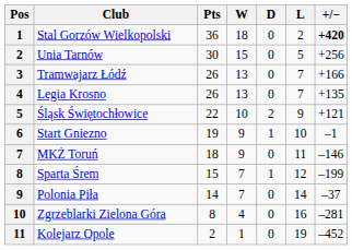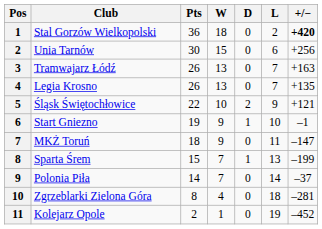 <table class="wikitable">
 <tr>
 <th width=30>Pos</th>
 <th width=200>Club</th>
 <th width=30>Pts</th>
 <th width=30>W</th>
 <th width=30>D</th>
 <th width=30>L</th>
 <th width=30>+/−</th>
 </tr>
 <tr align=center >
 <th>1</th>
 <td align=left><a href='#'>Stal Gorzów Wielkopolski</a></td>
 <td>36</td>
 <td>18</td>
 <td>0</td>
 <td>2</td>
 <td><strong>+420</strong></td>
 </tr>
 <tr align=center>
 <th>2</th>
 <td align=left><a href='#'>Unia Tarnów</a></td>
 <td>30</td>
 <td>15</td>
 <td>0</td>
-<td>5</td>
+<td>6</td>
 <td>+256</td>
 </tr>
 <tr align=center>
 <th>3</th>
 <td align=left><a href='#'>Tramwajarz Łódź</a></td>
 <td>26</td>
 <td>13</td>
 <td>0</td>
 <td>7</td>
-<td>+166</td>
+<td>+163</td>
 </tr>
 <tr align=center>
 <th>4</th>
 <td align=left><a href='#'>Legia Krosno</a></td>
 <td>26</td>
 <td>13</td>
 <td>0</td>
 <td>7</td>
 <td>+135</td>
 </tr>
 <tr align=center>
 <th>5</th>
 <td align=left><a href='#'>Śląsk Świętochłowice</a></td>
 <td>22</td>
 <td>10</td>
 <td>2</td>
 <td>9</td>
 <td>+121</td>
 </tr>
 <tr align=center>
 <th>6</th>
 <td align=left><a href='#'>Start Gniezno</a></td>
 <td>19</td>
 <td>9</td>
 <td>1</td>
 <td>10</td>
 <td>–1</td>
 </tr>
 <tr align=center>
 <th>7</th>
 <td align=left><a href='#'>MKŻ Toruń</a></td>
 <td>18</td>
 <td>9</td>
 <td>0</td>
 <td>11</td>
-<td>–146</td>
+<td>–147</td>
 </tr>
 <tr align=center>
 <th>8</th>
 <td align=left><a href='#'>Sparta Śrem</a></td>
 <td>15</td>
 <td>7</td>
 <td>1</td>
-<td>12</td>
+<td>13</td>
 <td>–199</td>
 </tr>
 <tr align=center>
 <th>9</th>
 <td align=left><a href='#'>Polonia Piła</a></td>
 <td>14</td>
 <td>7</td>
 <td>0</td>
 <td>14</td>
 <td>–37</td>
 </tr>
 <tr align=center>
 <th>10</th>
 <td align=left><a href='#'>Zgrzeblarki Zielona Góra</a></td>
 <td>8</td>
 <td>4</td>
 <td>0</td>
-<td>16</td>
+<td>18</td>
 <td>–281</td>
 </tr>
 <tr align=center>
 <th>11</th>
 <td align=left><a href='#'>Kolejarz Opole</a></td>
 <td>2</td>
 <td>1</td>
 <td>0</td>
 <td>19</td>
 <td>–452</td>
 </tr>
 </table>
